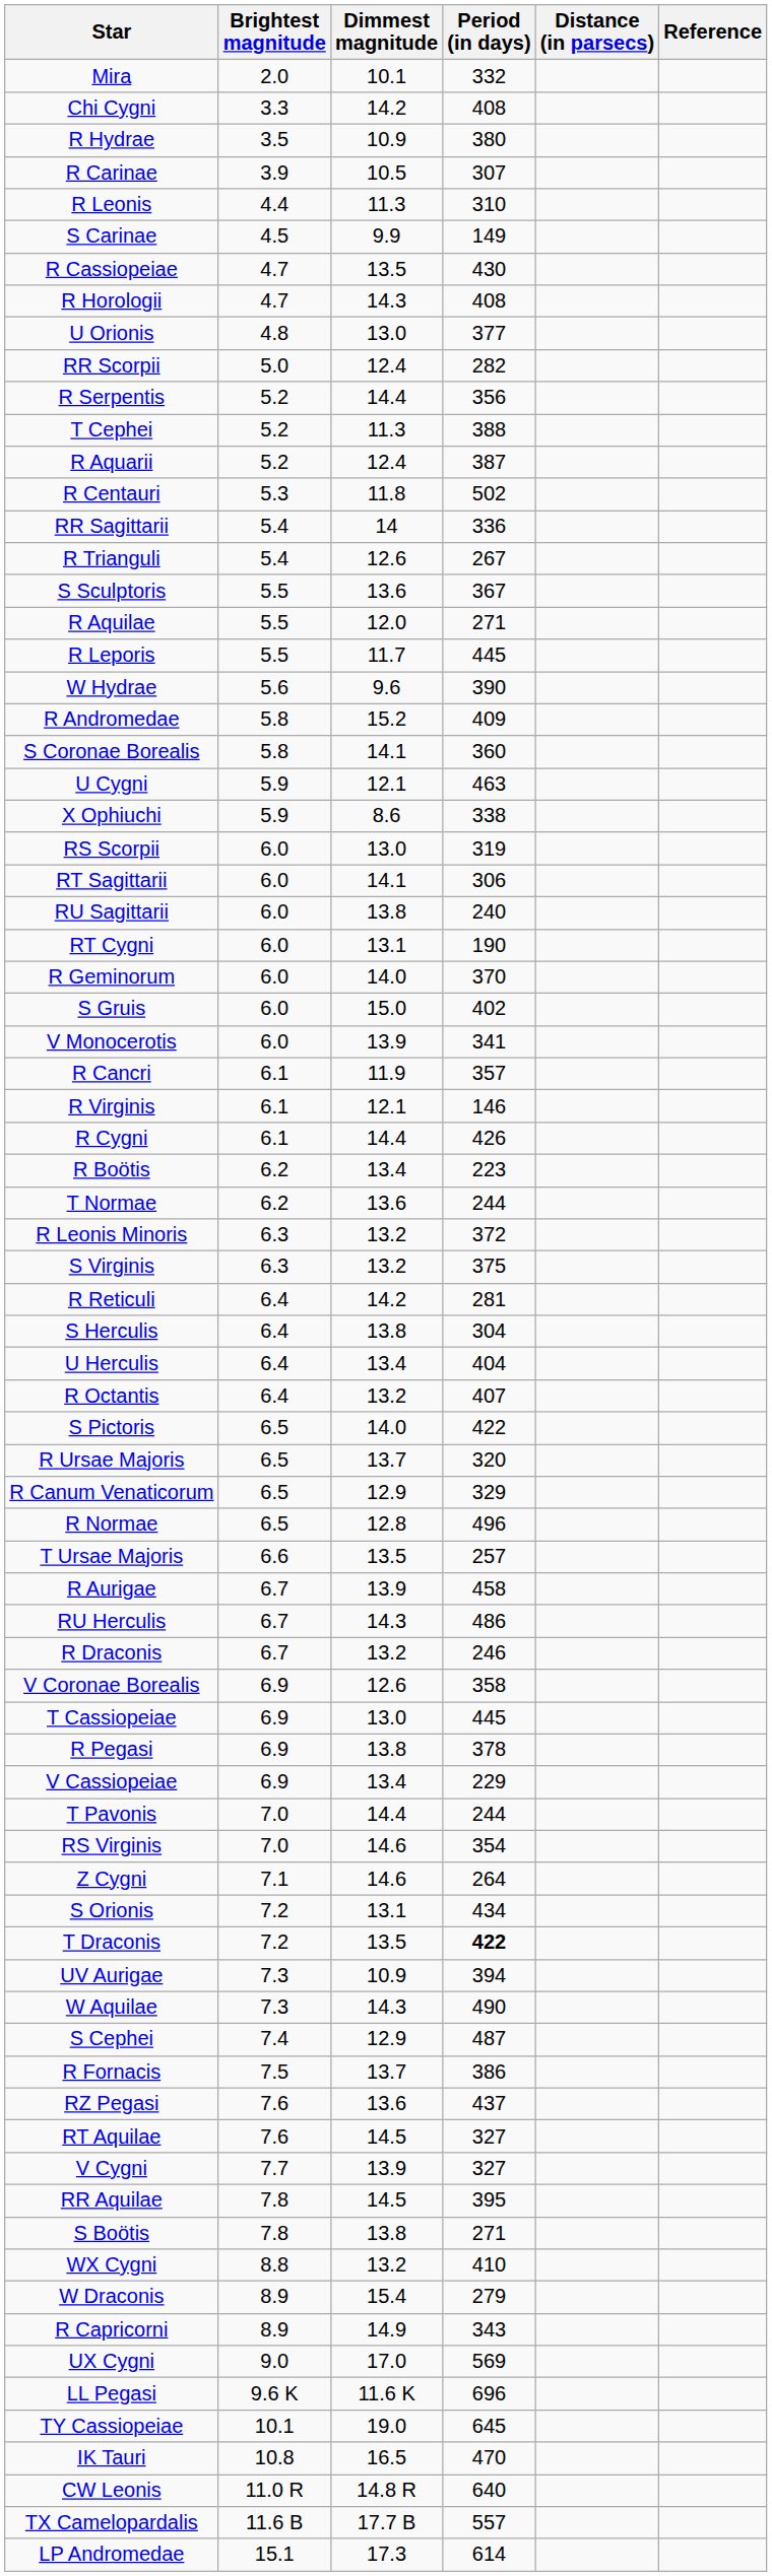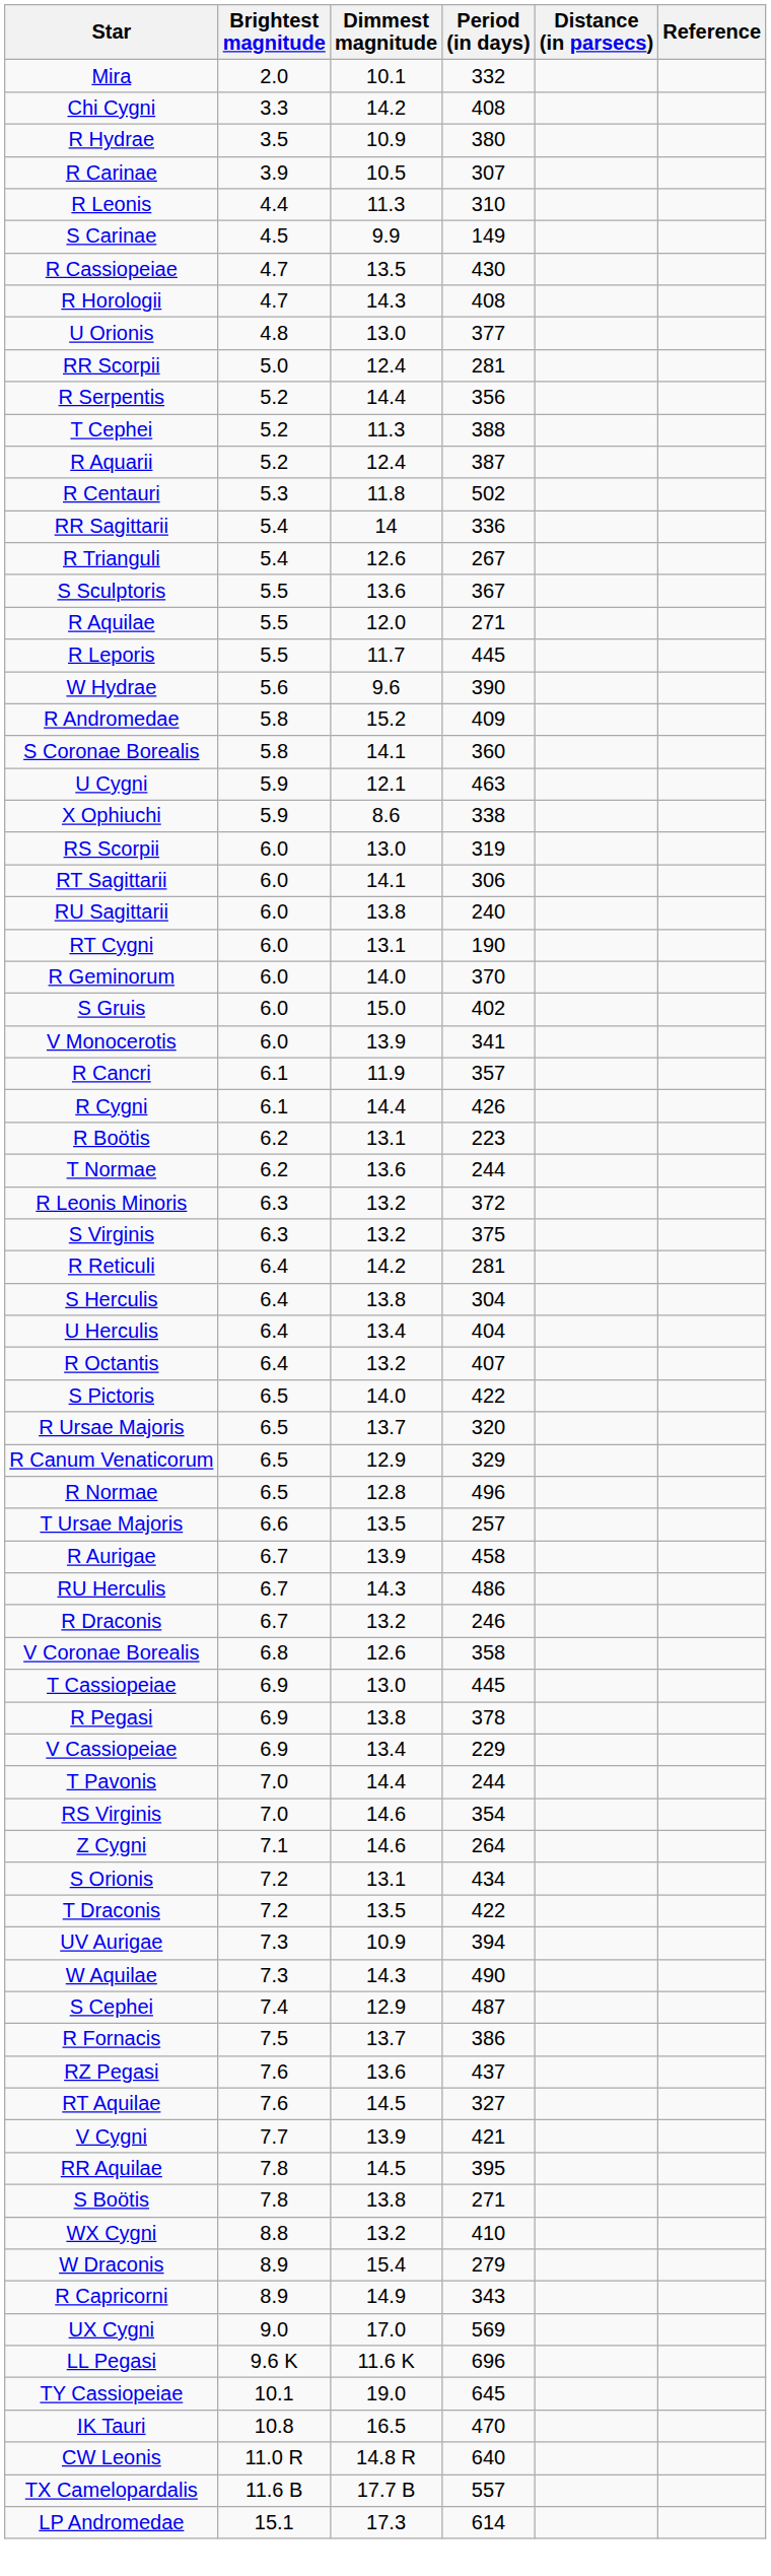 <table border="1" class="wikitable sortable" style="text-align:center;">
 <tr>
 <th>Star<br></th>
 <th>Brightest<br><a href='#'>magnitude</a><br></th>
 <th>Dimmest<br>magnitude<br></th>
 <th>Period<br>(in days)<br></th>
 <th>Distance<br>(in <a href='#'>parsecs</a>)</th>
 <th>Reference</th>
 </tr>
 <tr>
 <td><a href='#'>Mira</a></td>
 <td>2.0</td>
 <td>10.1</td>
 <td>332</td>
 <td></td>
 <td></td>
 </tr>
 <tr>
 <td><a href='#'>Chi Cygni</a></td>
 <td>3.3</td>
 <td>14.2</td>
 <td>408</td>
 <td></td>
 <td></td>
 </tr>
 <tr>
 <td><a href='#'>R Hydrae</a></td>
 <td>3.5</td>
 <td>10.9</td>
 <td>380</td>
 <td></td>
 <td></td>
 </tr>
 <tr>
 <td><a href='#'>R Carinae</a></td>
 <td>3.9</td>
 <td>10.5</td>
 <td>307</td>
 <td></td>
 <td></td>
 </tr>
 <tr>
 <td><a href='#'>R Leonis</a></td>
 <td>4.4</td>
 <td>11.3</td>
 <td>310</td>
 <td></td>
 <td></td>
 </tr>
 <tr>
 <td><a href='#'>S Carinae</a></td>
 <td>4.5</td>
 <td>9.9</td>
 <td>149</td>
 <td></td>
 <td></td>
 </tr>
 <tr>
 <td><a href='#'>R Cassiopeiae</a></td>
 <td>4.7</td>
 <td>13.5</td>
 <td>430</td>
 <td></td>
 <td></td>
 </tr>
 <tr>
 <td><a href='#'>R Horologii</a></td>
 <td>4.7</td>
 <td>14.3</td>
 <td>408</td>
 <td></td>
 <td></td>
 </tr>
 <tr>
 <td><a href='#'>U Orionis</a></td>
 <td>4.8</td>
 <td>13.0</td>
 <td>377</td>
 <td></td>
 <td></td>
 </tr>
 <tr>
 <td><a href='#'>RR Scorpii</a></td>
 <td>5.0</td>
 <td>12.4</td>
-<td>282</td>
+<td>281</td>
 <td></td>
 <td></td>
 </tr>
 <tr>
 <td><a href='#'>R Serpentis</a></td>
 <td>5.2</td>
 <td>14.4</td>
 <td>356</td>
 <td></td>
 <td></td>
 </tr>
 <tr>
 <td><a href='#'>T Cephei</a></td>
 <td>5.2</td>
 <td>11.3</td>
 <td>388</td>
 <td></td>
 <td></td>
 </tr>
 <tr>
 <td><a href='#'>R Aquarii</a></td>
 <td>5.2</td>
 <td>12.4</td>
 <td>387</td>
 <td></td>
 <td></td>
 </tr>
 <tr>
 <td><a href='#'>R Centauri</a></td>
 <td>5.3</td>
 <td>11.8</td>
 <td>502</td>
 <td></td>
 <td></td>
 </tr>
 <tr>
 <td><a href='#'>RR Sagittarii</a></td>
 <td>5.4</td>
 <td>14</td>
 <td>336</td>
 <td></td>
 <td></td>
 </tr>
 <tr>
 <td><a href='#'>R Trianguli</a></td>
 <td>5.4</td>
 <td>12.6</td>
 <td>267</td>
 <td></td>
 <td></td>
 </tr>
 <tr>
 <td><a href='#'>S Sculptoris</a></td>
 <td>5.5</td>
 <td>13.6</td>
 <td>367</td>
 <td></td>
 <td></td>
 </tr>
 <tr>
 <td><a href='#'>R Aquilae</a></td>
 <td>5.5</td>
 <td>12.0</td>
 <td>271</td>
 <td></td>
 <td></td>
 </tr>
 <tr>
 <td><a href='#'>R Leporis</a></td>
 <td>5.5</td>
 <td>11.7</td>
 <td>445</td>
 <td></td>
 <td></td>
 </tr>
 <tr>
 <td><a href='#'>W Hydrae</a></td>
 <td>5.6</td>
 <td>9.6</td>
 <td>390</td>
 <td></td>
 <td></td>
 </tr>
 <tr>
 <td><a href='#'>R Andromedae</a></td>
 <td>5.8</td>
 <td>15.2</td>
 <td>409</td>
 <td></td>
 <td></td>
 </tr>
 <tr>
 <td><a href='#'>S Coronae Borealis</a></td>
 <td>5.8</td>
 <td>14.1</td>
 <td>360</td>
 <td></td>
 <td></td>
 </tr>
 <tr>
 <td><a href='#'>U Cygni</a></td>
 <td>5.9</td>
 <td>12.1</td>
 <td>463</td>
 <td></td>
 <td></td>
 </tr>
 <tr>
 <td><a href='#'>X Ophiuchi</a></td>
 <td>5.9</td>
 <td>8.6</td>
 <td>338</td>
 <td></td>
 <td></td>
 </tr>
 <tr>
 <td><a href='#'>RS Scorpii</a></td>
 <td>6.0</td>
 <td>13.0</td>
 <td>319</td>
 <td></td>
 <td></td>
 </tr>
 <tr>
 <td><a href='#'>RT Sagittarii</a></td>
 <td>6.0</td>
 <td>14.1</td>
 <td>306</td>
 <td></td>
 <td></td>
 </tr>
 <tr>
 <td><a href='#'>RU Sagittarii</a></td>
 <td>6.0</td>
 <td>13.8</td>
 <td>240</td>
 <td></td>
 <td></td>
 </tr>
 <tr>
 <td><a href='#'>RT Cygni</a></td>
 <td>6.0</td>
 <td>13.1</td>
 <td>190</td>
 <td></td>
 <td></td>
 </tr>
 <tr>
 <td><a href='#'>R Geminorum</a></td>
 <td>6.0</td>
 <td>14.0</td>
 <td>370</td>
 <td></td>
 <td></td>
 </tr>
 <tr>
 <td><a href='#'>S Gruis</a></td>
 <td>6.0</td>
 <td>15.0</td>
 <td>402</td>
 <td></td>
 <td></td>
 </tr>
 <tr>
 <td><a href='#'>V Monocerotis</a></td>
 <td>6.0</td>
 <td>13.9</td>
 <td>341</td>
 <td></td>
 <td></td>
 </tr>
 <tr>
 <td><a href='#'>R Cancri</a></td>
 <td>6.1</td>
 <td>11.9</td>
 <td>357</td>
 <td></td>
 <td></td>
 </tr>
 <tr>
-<td><a href='#'>R Virginis</a></td>
-<td>6.1</td>
-<td>12.1</td>
-<td>146</td>
-<td></td>
-<td></td>
-</tr>
-<tr>
 <td><a href='#'>R Cygni</a></td>
 <td>6.1</td>
 <td>14.4</td>
 <td>426</td>
 <td></td>
 <td></td>
 </tr>
 <tr>
 <td><a href='#'>R Boötis</a></td>
 <td>6.2</td>
-<td>13.4</td>
+<td>13.1</td>
 <td>223</td>
 <td></td>
 <td></td>
 </tr>
 <tr>
 <td><a href='#'>T Normae</a></td>
 <td>6.2</td>
 <td>13.6</td>
 <td>244</td>
 <td></td>
 <td></td>
 </tr>
 <tr>
 <td><a href='#'>R Leonis Minoris</a></td>
 <td>6.3</td>
 <td>13.2</td>
 <td>372</td>
 <td></td>
 <td></td>
 </tr>
 <tr>
 <td><a href='#'>S Virginis</a></td>
 <td>6.3</td>
 <td>13.2</td>
 <td>375</td>
 <td></td>
 <td></td>
 </tr>
 <tr>
 <td><a href='#'>R Reticuli</a></td>
 <td>6.4</td>
 <td>14.2</td>
 <td>281</td>
 <td></td>
 <td></td>
 </tr>
 <tr>
 <td><a href='#'>S Herculis</a></td>
 <td>6.4</td>
 <td>13.8</td>
 <td>304</td>
 <td></td>
 <td></td>
 </tr>
 <tr>
 <td><a href='#'>U Herculis</a></td>
 <td>6.4</td>
 <td>13.4</td>
 <td>404</td>
 <td></td>
 <td></td>
 </tr>
 <tr>
 <td><a href='#'>R Octantis</a></td>
 <td>6.4</td>
 <td>13.2</td>
 <td>407</td>
 <td></td>
 <td></td>
 </tr>
 <tr>
 <td><a href='#'>S Pictoris</a></td>
 <td>6.5</td>
 <td>14.0</td>
 <td>422</td>
 <td></td>
 <td></td>
 </tr>
 <tr>
 <td><a href='#'>R Ursae Majoris</a></td>
 <td>6.5</td>
 <td>13.7</td>
 <td>320</td>
 <td></td>
 <td></td>
 </tr>
 <tr>
 <td><a href='#'>R Canum Venaticorum</a></td>
 <td>6.5</td>
 <td>12.9</td>
 <td>329</td>
 <td></td>
 <td></td>
 </tr>
 <tr>
 <td><a href='#'>R Normae</a></td>
 <td>6.5</td>
 <td>12.8</td>
 <td>496</td>
 <td></td>
 <td></td>
 </tr>
 <tr>
 <td><a href='#'>T Ursae Majoris</a></td>
 <td>6.6</td>
 <td>13.5</td>
 <td>257</td>
 <td></td>
 <td></td>
 </tr>
 <tr>
 <td><a href='#'>R Aurigae</a></td>
 <td>6.7</td>
 <td>13.9</td>
 <td>458</td>
 <td></td>
 <td></td>
 </tr>
 <tr>
 <td><a href='#'>RU Herculis</a></td>
 <td>6.7</td>
 <td>14.3</td>
 <td>486</td>
 <td></td>
 <td></td>
 </tr>
 <tr>
 <td><a href='#'>R Draconis</a></td>
 <td>6.7</td>
 <td>13.2</td>
 <td>246</td>
 <td></td>
 <td></td>
 </tr>
 <tr>
 <td><a href='#'>V Coronae Borealis</a></td>
-<td>6.9</td>
+<td>6.8</td>
 <td>12.6</td>
 <td>358</td>
 <td></td>
 <td></td>
 </tr>
 <tr>
 <td><a href='#'>T Cassiopeiae</a></td>
 <td>6.9</td>
 <td>13.0</td>
 <td>445</td>
 <td></td>
 <td></td>
 </tr>
 <tr>
 <td><a href='#'>R Pegasi</a></td>
 <td>6.9</td>
 <td>13.8</td>
 <td>378</td>
 <td></td>
 <td></td>
 </tr>
 <tr>
 <td><a href='#'>V Cassiopeiae</a></td>
 <td>6.9</td>
 <td>13.4</td>
 <td>229</td>
 <td></td>
 <td></td>
 </tr>
 <tr>
 <td><a href='#'>T Pavonis</a></td>
 <td>7.0</td>
 <td>14.4</td>
 <td>244</td>
 <td></td>
 <td></td>
 </tr>
 <tr>
 <td><a href='#'>RS Virginis</a></td>
 <td>7.0</td>
 <td>14.6</td>
 <td>354</td>
 <td></td>
 <td></td>
 </tr>
 <tr>
 <td><a href='#'>Z Cygni</a></td>
 <td>7.1</td>
 <td>14.6</td>
 <td>264</td>
 <td></td>
 <td></td>
 </tr>
 <tr>
 <td><a href='#'>S Orionis</a></td>
 <td>7.2</td>
 <td>13.1</td>
 <td>434</td>
 <td></td>
 <td></td>
 </tr>
 <tr>
 <td><a href='#'>T Draconis</a></td>
 <td>7.2</td>
 <td>13.5</td>
-<td><strong>422</strong></td>
+<td>422</td>
 <td></td>
 <td></td>
 </tr>
 <tr>
 <td><a href='#'>UV Aurigae</a></td>
 <td>7.3</td>
 <td>10.9</td>
 <td>394</td>
 <td></td>
 <td></td>
 </tr>
 <tr>
 <td><a href='#'>W Aquilae</a></td>
 <td>7.3</td>
 <td>14.3</td>
 <td>490</td>
 <td></td>
 <td></td>
 </tr>
 <tr>
 <td><a href='#'>S Cephei</a></td>
 <td>7.4</td>
 <td>12.9</td>
 <td>487</td>
 <td></td>
 <td></td>
 </tr>
 <tr>
 <td><a href='#'>R Fornacis</a></td>
 <td>7.5</td>
 <td>13.7</td>
 <td>386</td>
 <td></td>
 <td></td>
 </tr>
 <tr>
 <td><a href='#'>RZ Pegasi</a></td>
 <td>7.6</td>
 <td>13.6</td>
 <td>437</td>
 <td></td>
 <td></td>
 </tr>
 <tr>
 <td><a href='#'>RT Aquilae</a></td>
 <td>7.6</td>
 <td>14.5</td>
 <td>327</td>
 <td></td>
 <td></td>
 </tr>
 <tr>
 <td><a href='#'>V Cygni</a></td>
 <td>7.7</td>
 <td>13.9</td>
-<td>327</td>
+<td>421</td>
 <td></td>
 <td></td>
 </tr>
 <tr>
 <td><a href='#'>RR Aquilae</a></td>
 <td>7.8</td>
 <td>14.5</td>
 <td>395</td>
 <td></td>
 <td></td>
 </tr>
 <tr>
 <td><a href='#'>S Boötis</a></td>
 <td>7.8</td>
 <td>13.8</td>
 <td>271</td>
 <td></td>
 <td></td>
 </tr>
 <tr>
 <td><a href='#'>WX Cygni</a></td>
 <td>8.8</td>
 <td>13.2</td>
 <td>410</td>
 <td></td>
 <td></td>
 </tr>
 <tr>
 <td><a href='#'>W Draconis</a></td>
 <td>8.9</td>
 <td>15.4</td>
 <td>279</td>
 <td></td>
 <td></td>
 </tr>
 <tr>
 <td><a href='#'>R Capricorni</a></td>
 <td>8.9</td>
 <td>14.9</td>
 <td>343</td>
 <td></td>
 <td></td>
 </tr>
 <tr>
 <td><a href='#'>UX Cygni</a></td>
 <td>9.0</td>
 <td>17.0</td>
 <td>569</td>
 <td></td>
 <td></td>
 </tr>
 <tr>
 <td><a href='#'>LL Pegasi</a></td>
 <td>9.6 K</td>
 <td>11.6 K</td>
 <td>696</td>
 <td></td>
 <td></td>
 </tr>
 <tr>
 <td><a href='#'>TY Cassiopeiae</a></td>
 <td>10.1</td>
 <td>19.0</td>
 <td>645</td>
 <td></td>
 <td></td>
 </tr>
 <tr>
 <td><a href='#'>IK Tauri</a></td>
 <td>10.8</td>
 <td>16.5</td>
 <td>470</td>
 <td></td>
 <td></td>
 </tr>
 <tr>
 <td><a href='#'>CW Leonis</a></td>
 <td>11.0 R</td>
 <td>14.8 R</td>
 <td>640</td>
 <td></td>
 <td></td>
 </tr>
 <tr>
 <td><a href='#'>TX Camelopardalis</a></td>
 <td>11.6 B</td>
 <td>17.7 B</td>
 <td>557</td>
 <td></td>
 <td></td>
 </tr>
 <tr>
 <td><a href='#'>LP Andromedae</a></td>
 <td>15.1</td>
 <td>17.3</td>
 <td>614</td>
 <td></td>
 <td></td>
 </tr>
 </table>
